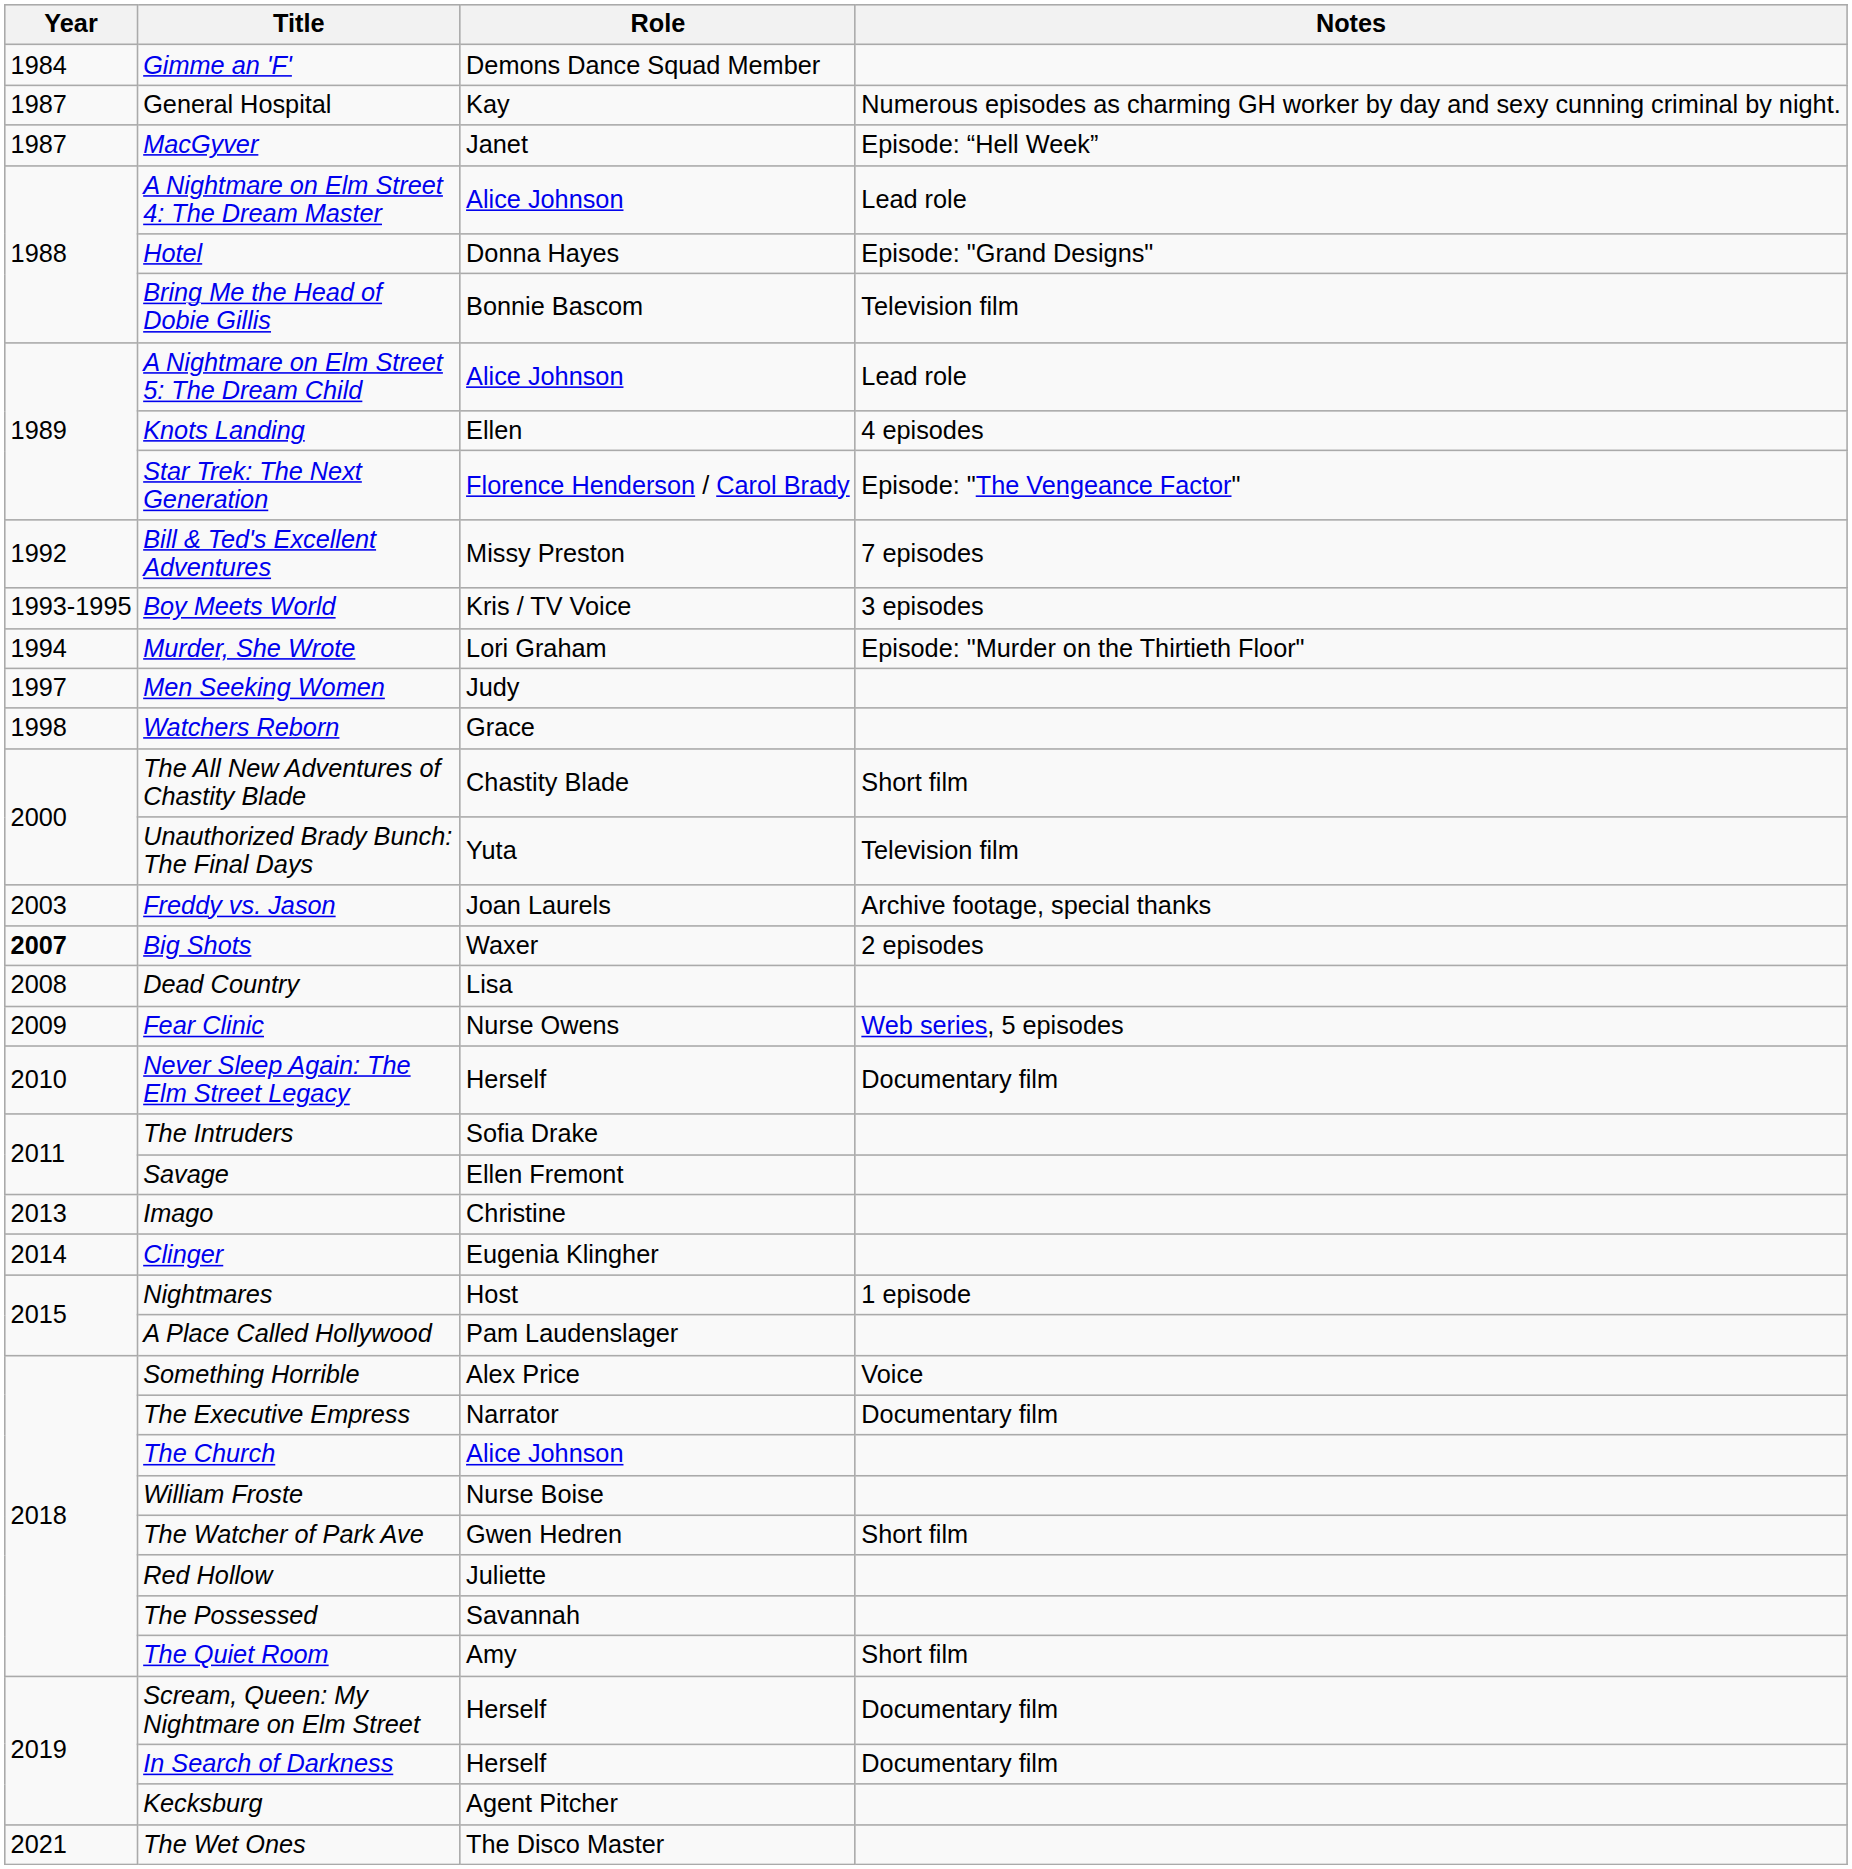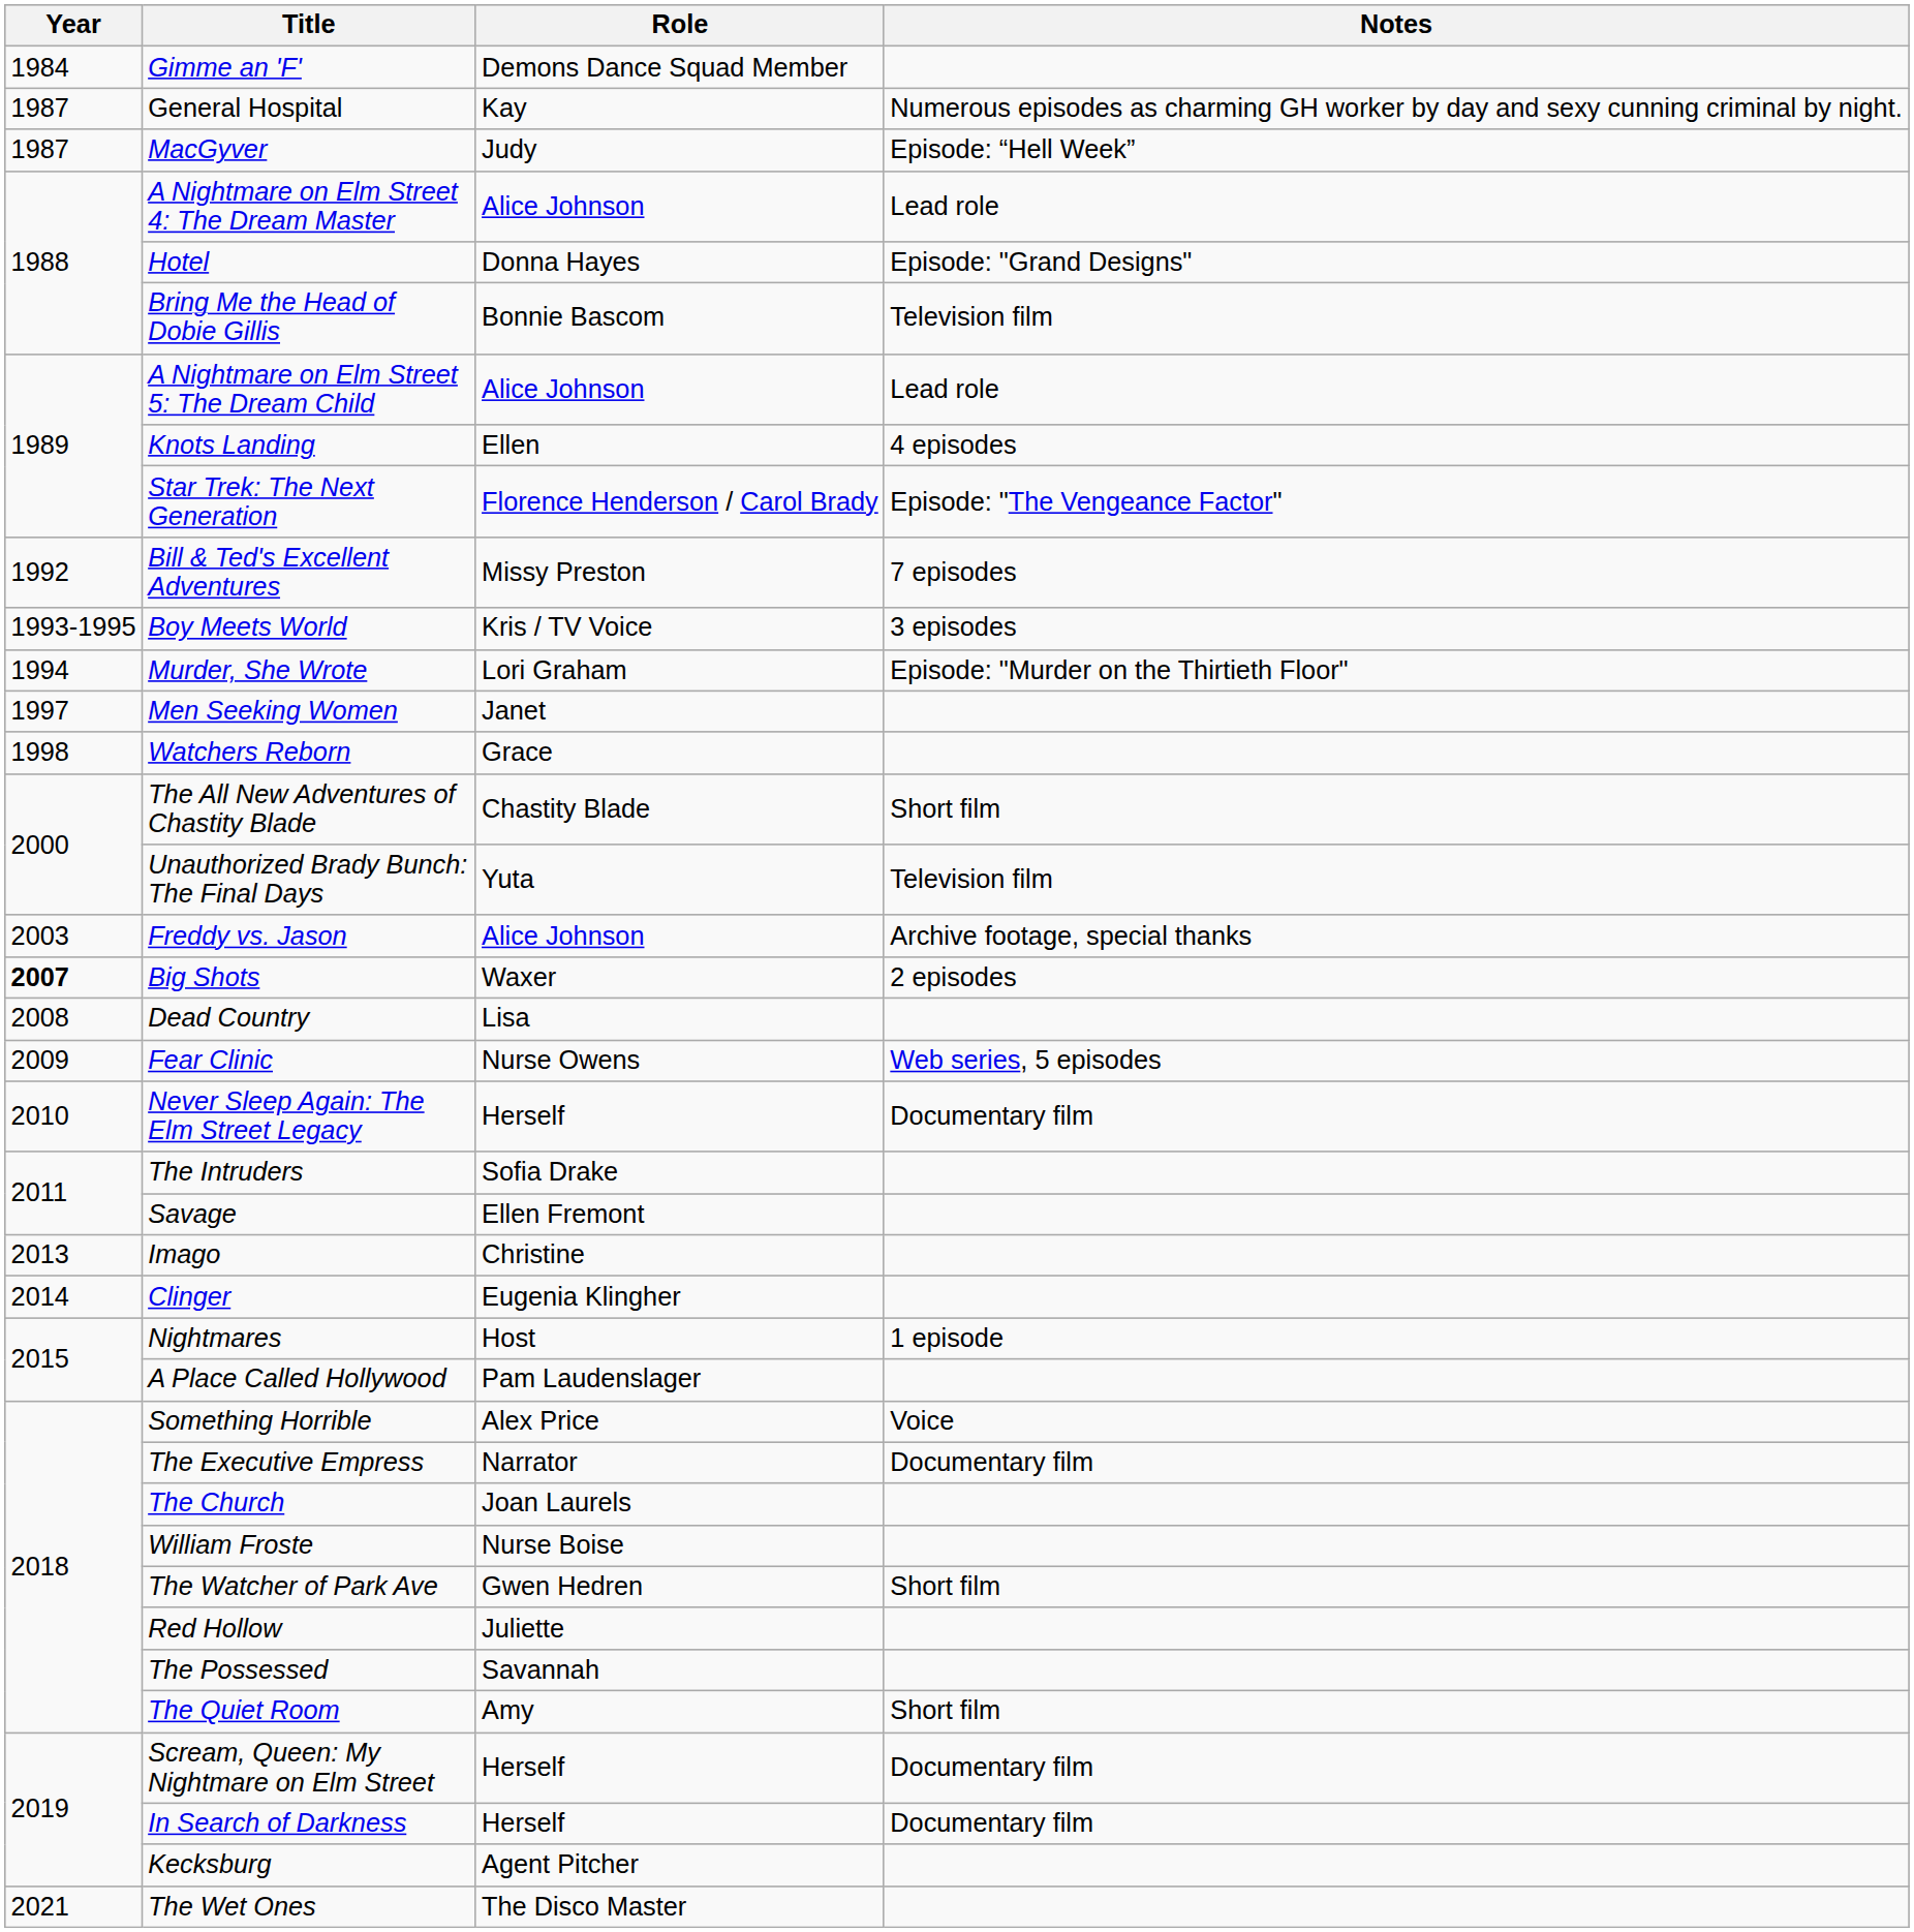 <table class="wikitable sortable">
 <tr>
 <th>Year</th>
 <th width="197">Title</th>
 <th>Role</th>
 <th>Notes</th>
 </tr>
 <tr>
 <td>1984</td>
 <td><em><a href='#'>Gimme an 'F'</a></em></td>
 <td>Demons Dance Squad Member</td>
 </tr>
 <tr>
 <td>1987</td>
 <td>General Hospital</td>
 <td>Kay</td>
 <td>Numerous episodes as charming GH worker by day and sexy cunning criminal by night.</td>
 </tr>
 <tr>
 <td>1987</td>
 <td><em><a href='#'>MacGyver</a></em></td>
-<td>Janet</td>
+<td>Judy</td>
 <td>Episode: “Hell Week”</td>
 </tr>
 <tr>
 <td rowspan="3">1988</td>
 <td><em><a href='#'>A Nightmare on Elm Street 4: The Dream Master</a></em></td>
 <td><a href='#'>Alice Johnson</a></td>
 <td>Lead role</td>
 </tr>
 <tr>
 <td><em><a href='#'>Hotel</a></em></td>
 <td>Donna Hayes</td>
 <td>Episode: "Grand Designs"</td>
 </tr>
 <tr>
 <td><em><a href='#'>Bring Me the Head of Dobie Gillis</a></em></td>
 <td>Bonnie Bascom</td>
 <td>Television film</td>
 </tr>
 <tr>
 <td rowspan="3">1989</td>
 <td><em><a href='#'>A Nightmare on Elm Street 5: The Dream Child</a></em></td>
 <td><a href='#'>Alice Johnson</a></td>
 <td>Lead role</td>
 </tr>
 <tr>
 <td><em><a href='#'>Knots Landing</a></em></td>
 <td>Ellen</td>
 <td>4 episodes</td>
 </tr>
 <tr>
 <td><em><a href='#'>Star Trek: The Next Generation</a></em></td>
 <td><a href='#'>Florence Henderson</a> / <a href='#'>Carol Brady</a></td>
 <td>Episode: "<a href='#'>The Vengeance Factor</a>"</td>
 </tr>
 <tr>
 <td>1992</td>
 <td><em><a href='#'>Bill & Ted's Excellent Adventures</a></em></td>
 <td>Missy Preston</td>
 <td>7 episodes</td>
 </tr>
 <tr>
 <td>1993-1995</td>
 <td><em><a href='#'>Boy Meets World</a></em></td>
 <td>Kris / TV Voice</td>
 <td>3 episodes</td>
 </tr>
 <tr>
 <td>1994</td>
 <td><em><a href='#'>Murder, She Wrote</a></em></td>
 <td>Lori Graham</td>
 <td>Episode: "Murder on the Thirtieth Floor"</td>
 </tr>
 <tr>
 <td>1997</td>
 <td><em><a href='#'>Men Seeking Women</a></em></td>
-<td>Judy</td>
+<td>Janet</td>
 <td></td>
 </tr>
 <tr>
 <td>1998</td>
 <td><em><a href='#'>Watchers Reborn</a></em></td>
 <td>Grace</td>
 <td></td>
 </tr>
 <tr>
 <td rowspan="2">2000</td>
 <td><em>The All New Adventures of Chastity Blade</em></td>
 <td>Chastity Blade</td>
 <td>Short film</td>
 </tr>
 <tr>
 <td><em>Unauthorized Brady Bunch: The Final Days</em></td>
 <td>Yuta</td>
 <td>Television film</td>
 </tr>
 <tr>
 <td>2003</td>
 <td><em><a href='#'>Freddy vs. Jason</a></em></td>
-<td>Joan Laurels</td>
+<td><a href='#'>Alice Johnson</a></td>
 <td>Archive footage, special thanks</td>
 </tr>
 <tr>
 <td><strong>2007</strong></td>
 <td><em><a href='#'>Big Shots</a></em></td>
 <td>Waxer</td>
 <td>2 episodes</td>
 </tr>
 <tr>
 <td>2008</td>
 <td><em>Dead Country</em></td>
 <td>Lisa</td>
 <td></td>
 </tr>
 <tr>
 <td>2009</td>
 <td><em><a href='#'>Fear Clinic</a></em></td>
 <td>Nurse Owens</td>
 <td><a href='#'>Web series</a>, 5 episodes</td>
 </tr>
 <tr>
 <td>2010</td>
 <td><em><a href='#'>Never Sleep Again: The Elm Street Legacy</a></em></td>
 <td>Herself</td>
 <td>Documentary film</td>
 </tr>
 <tr>
 <td rowspan="2">2011</td>
 <td><em>The Intruders</em></td>
 <td>Sofia Drake</td>
 <td></td>
 </tr>
 <tr>
 <td><em>Savage</em></td>
 <td>Ellen Fremont</td>
 <td></td>
 </tr>
 <tr>
 <td>2013</td>
 <td><em>Imago</em></td>
 <td>Christine</td>
 <td></td>
 </tr>
 <tr>
 <td>2014</td>
 <td><em><a href='#'>Clinger</a></em></td>
 <td>Eugenia Klingher</td>
 <td></td>
 </tr>
 <tr>
 <td rowspan="2">2015</td>
 <td><em>Nightmares</em></td>
 <td>Host</td>
 <td>1 episode</td>
 </tr>
 <tr>
 <td><em>A Place Called Hollywood</em></td>
 <td>Pam Laudenslager</td>
 <td></td>
 </tr>
 <tr>
 <td rowspan="8">2018</td>
 <td><em>Something Horrible</em></td>
 <td>Alex Price</td>
 <td>Voice</td>
 </tr>
 <tr>
 <td><em>The Executive Empress</em></td>
 <td>Narrator</td>
 <td>Documentary film</td>
 </tr>
 <tr>
 <td><em><a href='#'>The Church</a></em></td>
-<td><a href='#'>Alice Johnson</a></td>
+<td>Joan Laurels</td>
 <td></td>
 </tr>
 <tr>
 <td><em>William Froste</em></td>
 <td>Nurse Boise</td>
 <td></td>
 </tr>
 <tr>
 <td><em>The Watcher of Park Ave</em></td>
 <td>Gwen Hedren</td>
 <td>Short film</td>
 </tr>
 <tr>
 <td><em>Red Hollow</em></td>
 <td>Juliette</td>
 <td></td>
 </tr>
 <tr>
 <td><em>The Possessed</em></td>
 <td>Savannah</td>
 <td></td>
 </tr>
 <tr>
 <td><em><a href='#'>The Quiet Room</a></em></td>
 <td>Amy</td>
 <td>Short film</td>
 </tr>
 <tr>
 <td rowspan="3">2019</td>
 <td><em>Scream, Queen: My Nightmare on Elm Street</em></td>
 <td>Herself</td>
 <td>Documentary film</td>
 </tr>
 <tr>
 <td><em><a href='#'>In Search of Darkness</a></em></td>
 <td>Herself</td>
 <td>Documentary film</td>
 </tr>
 <tr>
 <td><em>Kecksburg</em></td>
 <td>Agent Pitcher</td>
 <td></td>
 </tr>
 <tr>
 <td>2021</td>
 <td><em>The Wet Ones</em></td>
 <td>The Disco Master</td>
 <td></td>
 </tr>
 </table>
